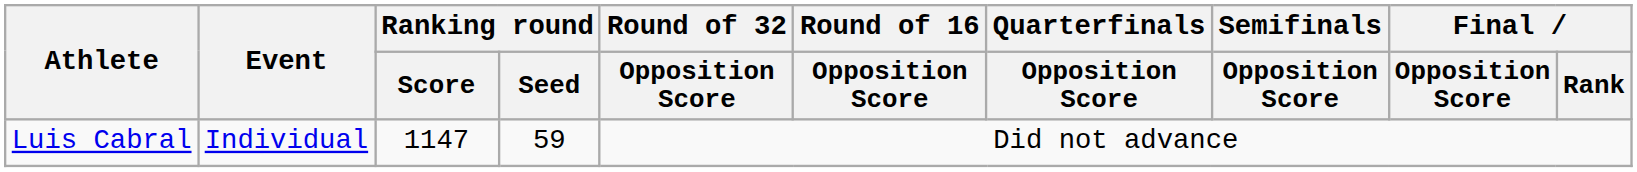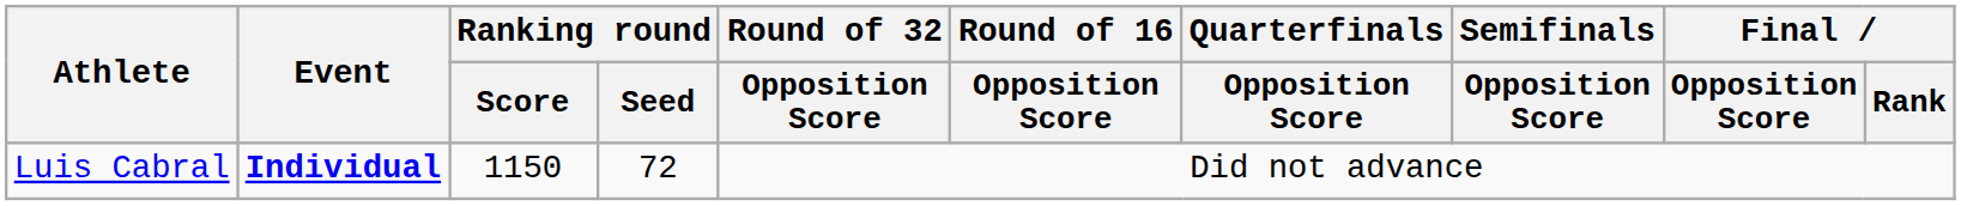 <table class="wikitable" style="font-size:90%; text-align:center">
 <tr>
 <th rowspan=2>Athlete</th>
 <th rowspan=2>Event</th>
 <th colspan="2">Ranking round</th>
 <th>Round of 32</th>
 <th>Round of 16</th>
 <th>Quarterfinals</th>
 <th>Semifinals</th>
 <th colspan="2">Final / </th>
 </tr>
 <tr style="font-size:95%">
 <th>Score</th>
 <th>Seed</th>
 <th>Opposition<br>Score</th>
 <th>Opposition<br>Score</th>
 <th>Opposition<br>Score</th>
 <th>Opposition<br>Score</th>
 <th>Opposition<br>Score</th>
 <th>Rank</th>
 </tr>
 <tr align=center>
 <td align=left><a href='#'>Luis Cabral</a></td>
-<td align=left><a href='#'>Individual</a></td>
-<td>1147</td>
-<td>59</td>
+<td align=left><strong><a href='#'>Individual</a></strong></td>
+<td>1150</td>
+<td>72</td>
 <td colspan=6>Did not advance</td>
 </tr>
 </table>
